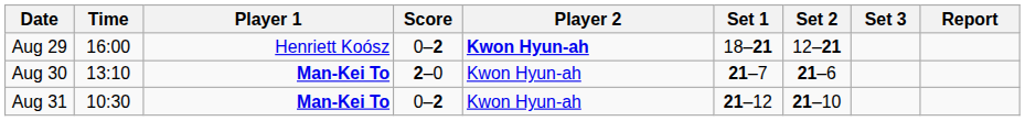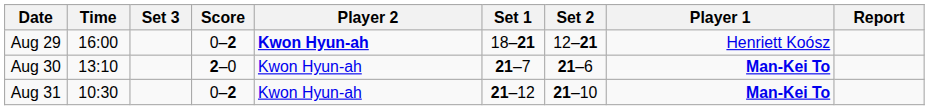 <table class="nowrap wikitable" style="font-size:90%; text-align:center">
 <tr>
 <th width="50">Date</th>
 <th width="50">Time</th>
-<th width="200">Player 1</th>
+<th width="50">Set 3</th>
 <th width="50">Score</th>
 <th width="200">Player 2</th>
 <th width="50">Set 1</th>
 <th width="50">Set 2</th>
-<th width="50">Set 3</th>
+<th width="200">Player 1</th>
 <th width="75">Report</th>
 </tr>
 <tr>
 <td>Aug 29</td>
 <td>16:00</td>
-<td align="right"><a href='#'>Henriett Koósz</a> </td>
+<td></td>
 <td>0–<strong>2</strong></td>
 <td align="left"><strong> <a href='#'>Kwon Hyun-ah</a></strong></td>
 <td>18–<strong>21</strong></td>
 <td>12–<strong>21</strong></td>
-<td></td>
+<td align="right"><a href='#'>Henriett Koósz</a> </td>
 <td></td>
 </tr>
 <tr>
 <td>Aug 30</td>
 <td>13:10</td>
-<td align="right"><strong><a href='#'>Man-Kei To</a> </strong></td>
+<td></td>
 <td><strong>2</strong>–0</td>
 <td align="left"> <a href='#'>Kwon Hyun-ah</a></td>
 <td><strong>21</strong>–7</td>
 <td><strong>21</strong>–6</td>
-<td></td>
+<td align="right"><strong><a href='#'>Man-Kei To</a> </strong></td>
 <td></td>
 </tr>
 <tr>
 <td>Aug 31</td>
 <td>10:30</td>
-<td align="right"><strong><a href='#'>Man-Kei To</a> </strong></td>
+<td></td>
 <td>0–<strong>2</strong></td>
 <td align="left"> <a href='#'>Kwon Hyun-ah</a></td>
 <td><strong>21</strong>–12</td>
 <td><strong>21</strong>–10</td>
-<td></td>
+<td align="right"><strong><a href='#'>Man-Kei To</a> </strong></td>
 <td></td>
 </tr>
 </table>
